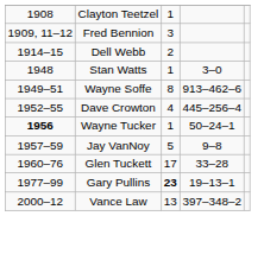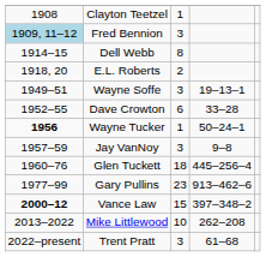 <table class="wikitable" style="text-align:center">
 <tr>
 </tr>
 <tr>
 <td>1908</td>
 <td>Clayton Teetzel</td>
 <td>1</td>
 <td></td>
 <td></td>
 </tr>
 <tr>
-<td>1909, 11–12</td>
+<td style="background: lightblue;">1909, 11–12</td>
 <td>Fred Bennion</td>
 <td>3</td>
 <td></td>
 <td></td>
 </tr>
 <tr>
 <td>1914–15</td>
 <td>Dell Webb</td>
+<td>8</td>
+<td></td>
+<td></td>
+</tr>
+<tr>
+<td>1918, 20</td>
+<td>E.L. Roberts</td>
 <td>2</td>
 <td></td>
 <td></td>
 </tr>
 <tr>
-<td>1948</td>
-<td>Stan Watts</td>
-<td>1</td>
-<td>3–0</td>
-<td></td>
-</tr>
-<tr>
 <td>1949–51</td>
 <td>Wayne Soffe</td>
-<td>8</td>
-<td>913–462–6</td>
+<td>3</td>
+<td>19–13–1</td>
 <td></td>
 </tr>
 <tr>
 <td>1952–55</td>
 <td>Dave Crowton</td>
-<td>4</td>
-<td>445–256–4</td>
+<td>6</td>
+<td>33–28</td>
 <td></td>
 </tr>
 <tr>
 <td><strong>1956</strong></td>
 <td>Wayne Tucker</td>
 <td>1</td>
 <td>50–24–1</td>
 <td></td>
 </tr>
 <tr>
 <td>1957–59</td>
 <td>Jay VanNoy</td>
-<td>5</td>
+<td>3</td>
 <td>9–8</td>
 <td></td>
 </tr>
 <tr>
 <td>1960–76</td>
 <td>Glen Tuckett</td>
-<td>17</td>
-<td>33–28</td>
+<td>18</td>
+<td>445–256–4</td>
 <td></td>
 </tr>
 <tr>
 <td>1977–99</td>
 <td>Gary Pullins</td>
-<td><strong>23</strong></td>
-<td>19–13–1</td>
+<td>23</td>
+<td>913–462–6</td>
 <td></td>
 </tr>
 <tr>
-<td>2000–12</td>
+<td><strong>2000–12</strong></td>
 <td>Vance Law</td>
-<td>13</td>
+<td>15</td>
 <td>397–348–2</td>
 <td></td>
 </tr>
+<tr>
+<td>2013–2022</td>
+<td><a href='#'>Mike Littlewood</a></td>
+<td>10</td>
+<td>262–208</td>
+<td></td>
+</tr>
+<tr>
+<td>2022–present</td>
+<td>Trent Pratt</td>
+<td>3</td>
+<td>61–68</td>
+<td></td>
+</tr>
 </table>
